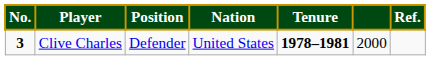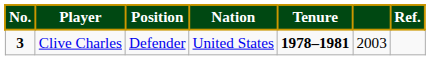 <table class="wikitable">
 <tr>
 <th style="background:#004812; color:#FFFFFF; border:2px solid #CB9700;;" scope="col">No.</th>
 <th style="background:#004812; color:#FFFFFF; border:2px solid #CB9700;;" scope="col">Player</th>
 <th style="background:#004812; color:#FFFFFF; border:2px solid #CB9700;;" scope="col">Position</th>
 <th style="background:#004812; color:#FFFFFF; border:2px solid #CB9700;;" scope="col">Nation</th>
 <th style="background:#004812; color:#FFFFFF; border:2px solid #CB9700;;" scope="col">Tenure</th>
 <th style="background:#004812; color:#FFFFFF; border:2px solid #CB9700;;" scope="col"></th>
 <th style="background:#004812; color:#FFFFFF; border:2px solid #CB9700;;" scope="col">Ref.</th>
 </tr>
 <tr>
 <td align=center><strong>3</strong></td>
 <td><a href='#'>Clive Charles</a></td>
 <td><a href='#'>Defender</a></td>
 <td> <a href='#'>United States</a></td>
 <td><strong>1978–1981</strong></td>
-<td>2000</td>
+<td>2003</td>
 <td></td>
 </tr>
 </table>
